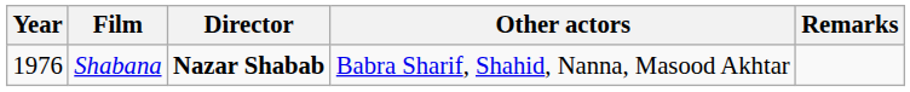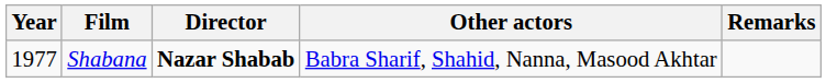 <table class="wikitable sortable" style="margin-left:auto;margin-right:auto">
 <tr>
 <th>Year</th>
 <th>Film</th>
 <th>Director</th>
 <th>Other actors</th>
 <th>Remarks</th>
 </tr>
 <tr>
-<td>1976</td>
+<td>1977</td>
 <td><em><a href='#'>Shabana</a></em></td>
 <td><strong>Nazar Shabab</strong></td>
 <td><a href='#'>Babra Sharif</a>, <a href='#'>Shahid</a>, Nanna, Masood Akhtar</td>
 <td></td>
 </tr>
 </table>
